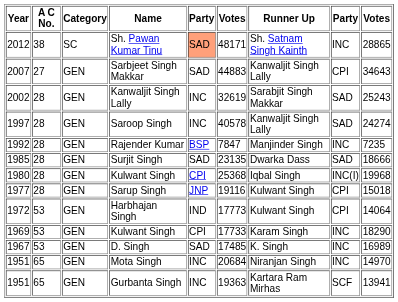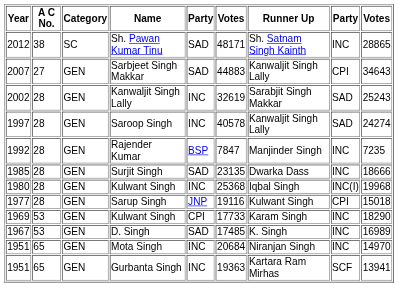 <table cellospacing="1" cellpaddingh="1" border="1" width="70%">
 <tr>
 <th>Year</th>
 <th>A C No.</th>
 <th>Category</th>
 <th>Name</th>
 <th>Party</th>
 <th>Votes</th>
 <th>Runner Up</th>
 <th>Party</th>
 <th>Votes</th>
 </tr>
 <tr>
 <td>2012</td>
 <td>38</td>
 <td>SC</td>
 <td>Sh. <a href='#'>Pawan Kumar Tinu</a></td>
-<td style="background: lightsalmon;">SAD</td>
+<td>SAD</td>
 <td>48171</td>
 <td>Sh. <a href='#'>Satnam Singh Kainth</a></td>
 <td>INC</td>
 <td>28865</td>
 </tr>
 <tr>
 <td>2007</td>
 <td>27</td>
 <td>GEN</td>
 <td>Sarbjeet Singh Makkar</td>
 <td>SAD</td>
 <td>44883</td>
 <td>Kanwaljit Singh Lally</td>
 <td>CPI</td>
 <td>34643</td>
 </tr>
 <tr>
 <td>2002</td>
 <td>28</td>
 <td>GEN</td>
 <td>Kanwaljit Singh Lally</td>
 <td>INC</td>
 <td>32619</td>
 <td>Sarabjit Singh Makkar</td>
 <td>SAD</td>
 <td>25243</td>
 </tr>
 <tr>
 <td>1997</td>
 <td>28</td>
 <td>GEN</td>
 <td>Saroop Singh</td>
 <td>INC</td>
 <td>40578</td>
 <td>Kanwaljit Singh Lally</td>
 <td>SAD</td>
 <td>24274</td>
 </tr>
 <tr>
 <td>1992</td>
 <td>28</td>
 <td>GEN</td>
 <td>Rajender Kumar</td>
 <td><a href='#'>BSP</a></td>
 <td>7847</td>
 <td>Manjinder Singh</td>
 <td>INC</td>
 <td>7235</td>
 </tr>
 <tr>
 <td>1985</td>
 <td>28</td>
 <td>GEN</td>
 <td>Surjit Singh</td>
 <td>SAD</td>
 <td>23135</td>
 <td>Dwarka Dass</td>
-<td>SAD</td>
+<td>INC</td>
 <td>18666</td>
 </tr>
 <tr>
 <td>1980</td>
 <td>28</td>
 <td>GEN</td>
 <td>Kulwant Singh</td>
-<td><a href='#'>CPI</a></td>
+<td>INC</td>
 <td>25368</td>
 <td>Iqbal Singh</td>
 <td>INC(I)</td>
 <td>19968</td>
 </tr>
 <tr>
 <td>1977</td>
 <td>28</td>
 <td>GEN</td>
 <td>Sarup Singh</td>
 <td><a href='#'>JNP</a></td>
 <td>19116</td>
 <td>Kulwant Singh</td>
 <td>CPI</td>
 <td>15018</td>
-</tr>
-<tr>
-<td>1972</td>
-<td>53</td>
-<td>GEN</td>
-<td>Harbhajan Singh</td>
-<td>IND</td>
-<td>17773</td>
-<td>Kulwant Singh</td>
-<td>CPI</td>
-<td>14064</td>
 </tr>
 <tr>
 <td>1969</td>
 <td>53</td>
 <td>GEN</td>
 <td>Kulwant Singh</td>
 <td>CPI</td>
 <td>17733</td>
 <td>Karam Singh</td>
 <td>INC</td>
 <td>18290</td>
 </tr>
 <tr>
 <td>1967</td>
 <td>53</td>
 <td>GEN</td>
 <td>D. Singh</td>
 <td>SAD</td>
 <td>17485</td>
 <td>K. Singh</td>
 <td>INC</td>
 <td>16989</td>
 </tr>
 <tr>
 <td>1951</td>
 <td>65</td>
 <td>GEN</td>
 <td>Mota Singh</td>
 <td>INC</td>
 <td>20684</td>
 <td>Niranjan Singh</td>
 <td>INC</td>
 <td>14970</td>
 </tr>
 <tr>
 <td>1951</td>
 <td>65</td>
 <td>GEN</td>
 <td>Gurbanta Singh</td>
 <td>INC</td>
 <td>19363</td>
 <td>Kartara Ram Mirhas</td>
 <td>SCF</td>
 <td>13941</td>
 </tr>
 </table>
